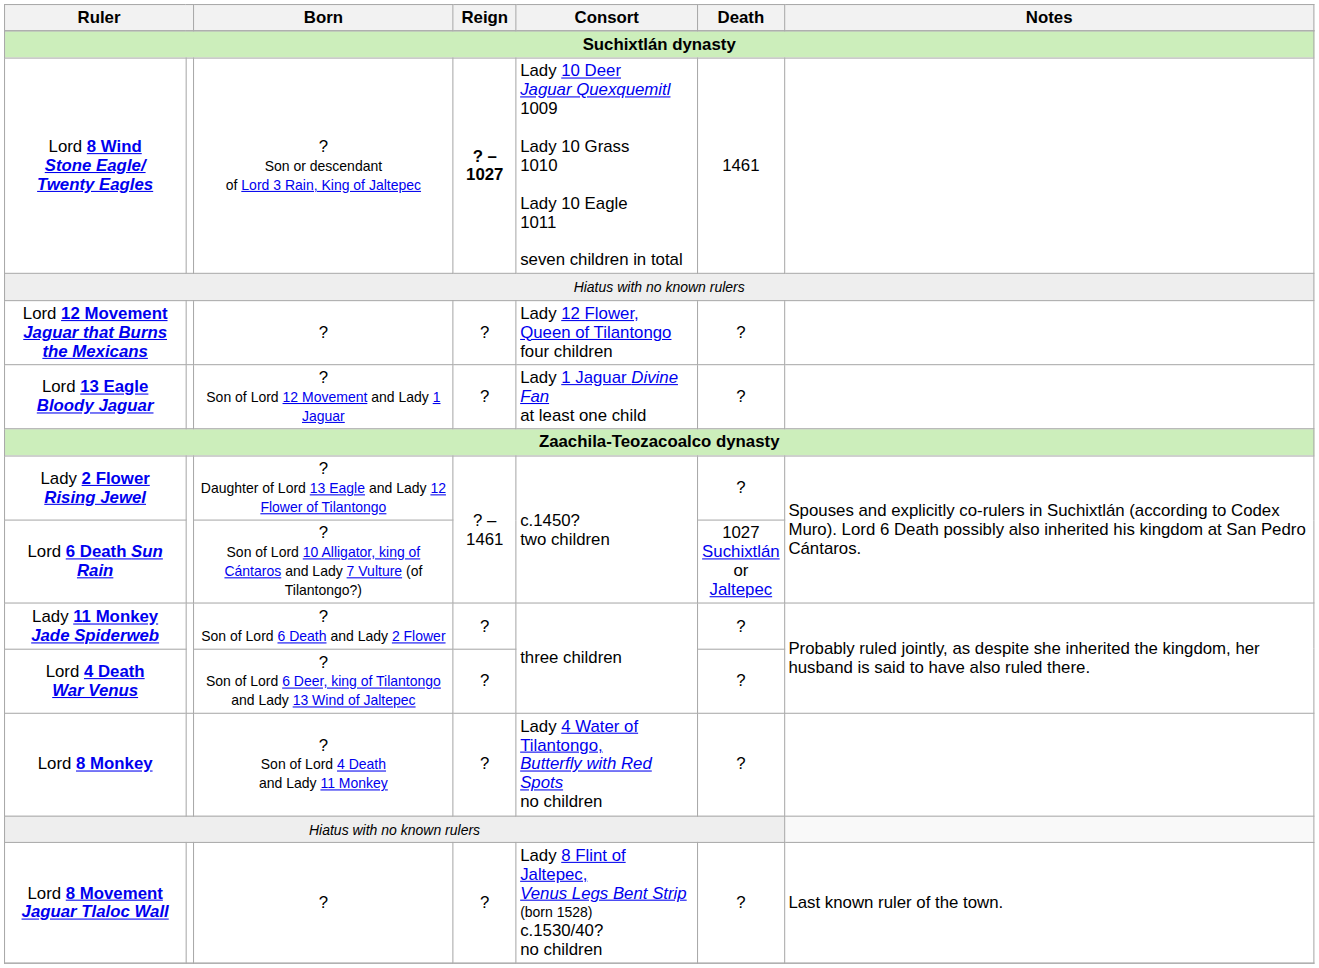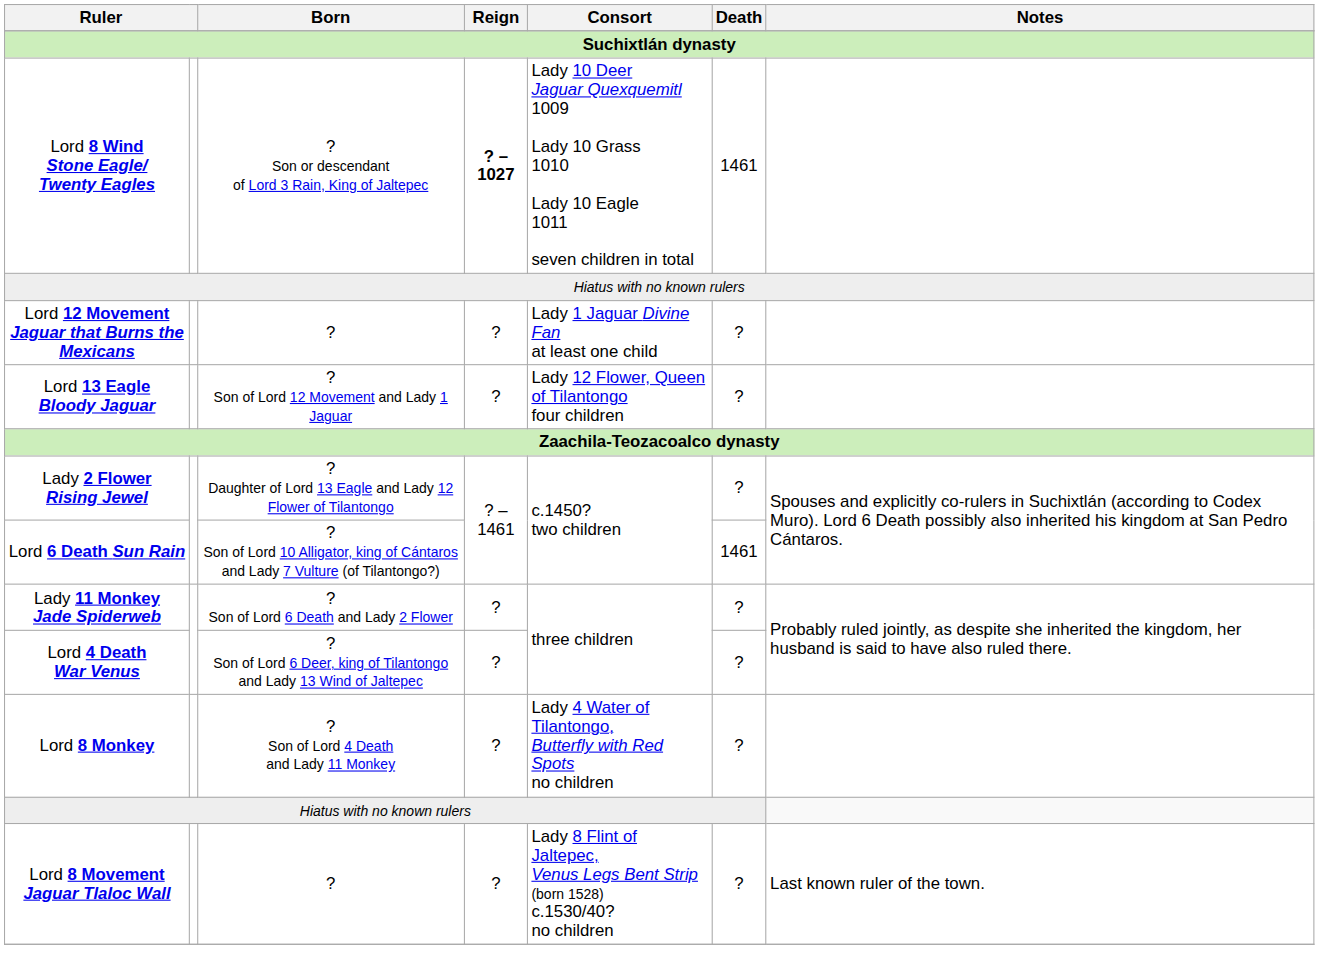 <table class="wikitable">
 <tr>
 <th colspan=2>Ruler</th>
 <th>Born</th>
 <th>Reign</th>
 <th>Consort</th>
 <th>Death</th>
 <th>Notes</th>
 </tr>
 <tr>
 </tr>
 <tr bgcolor=#ceb>
 <td align="center" colspan="7"><strong>Suchixtlán dynasty</strong></td>
 </tr>
 <tr bgcolor=#fff>
 <td align="center">Lord <strong><a href='#'>8 Wind<br><em>Stone Eagle/<br>Twenty Eagles</em></a></strong></td>
 <td></td>
 <td align="center">?<br><small>Son or descendant<br>of <a href='#'>Lord 3 Rain, King of Jaltepec</a></small></td>
 <td align="center"><strong>? – 1027</strong></td>
 <td>Lady <a href='#'>10 Deer<br><em>Jaguar Quexquemitl</em></a><br>1009<br><br>Lady 10 Grass<br>1010<br><br>Lady 10 Eagle<br>1011<br><br>seven children in total</td>
 <td align="center">1461</td>
 <td></td>
 </tr>
 <tr bgcolor=#eee>
 <td align="center" colspan="7"><small><em>Hiatus with no known rulers</em></small></td>
 </tr>
 <tr bgcolor=#fff>
 <td align="center">Lord <strong><a href='#'>12 Movement<br><em>Jaguar that Burns the Mexicans</em></a></strong></td>
 <td></td>
 <td align="center">?</td>
 <td align="center">?</td>
-<td>Lady <a href='#'>12 Flower, Queen of Tilantongo</a><br>four children</td>
+<td>Lady <a href='#'>1 Jaguar <em>Divine Fan</em></a><br>at least one child</td>
 <td align="center">?</td>
 <td></td>
 </tr>
 <tr bgcolor=#fff>
 <td align="center">Lord <strong><a href='#'>13 Eagle<br><em>Bloody Jaguar</em></a></strong></td>
 <td></td>
 <td align="center">?<br><small>Son of Lord <a href='#'>12 Movement</a> and Lady <a href='#'>1 Jaguar</a></small></td>
 <td align="center">?</td>
-<td>Lady <a href='#'>1 Jaguar <em>Divine Fan</em></a><br>at least one child</td>
+<td>Lady <a href='#'>12 Flower, Queen of Tilantongo</a><br>four children</td>
 <td align="center">?</td>
 <td></td>
 </tr>
 <tr bgcolor=#ceb>
 <td align="center" colspan="7"><strong>Zaachila-Teozacoalco dynasty</strong></td>
 </tr>
 <tr bgcolor=#fff>
 <td align="center">Lady <strong><a href='#'>2 Flower<br><em>Rising Jewel</em></a></strong></td>
 <td rowspan="2"></td>
 <td align="center">?<br><small>Daughter of Lord <a href='#'>13 Eagle</a> and Lady <a href='#'>12 Flower of Tilantongo</a></small></td>
 <td align="center" rowspan="2">? – 1461</td>
 <td rowspan="2">c.1450?<br>two children</td>
 <td align="center">?</td>
 <td rowspan="2">Spouses and explicitly co-rulers in Suchixtlán (according to Codex Muro). Lord 6 Death possibly also inherited his kingdom at San Pedro Cántaros.</td>
 </tr>
 <tr bgcolor=#fff>
 <td align="center">Lord <strong><a href='#'>6 Death <em>Sun Rain</em></a></strong></td>
 <td align="center">?<br><small>Son of Lord <a href='#'>10 Alligator, king of Cántaros</a> and Lady <a href='#'>7 Vulture</a> (of Tilantongo?)</small></td>
-<td align="center">1027<br><a href='#'>Suchixtlán</a><br>or <a href='#'>Jaltepec</a></td>
+<td align="center">1461</td>
 </tr>
 <tr bgcolor=#fff>
 <td align="center">Lady <strong><a href='#'>11 Monkey<br><em>Jade Spiderweb</em></a></strong></td>
 <td rowspan="2"></td>
 <td align="center">?<br><small>Son of Lord <a href='#'>6 Death</a> and Lady <a href='#'>2 Flower</a></small></td>
 <td align="center">?</td>
 <td rowspan="2">three children</td>
 <td align="center">?</td>
 <td rowspan="2">Probably ruled jointly, as despite she inherited the kingdom, her husband is said to have also ruled there.</td>
 </tr>
 <tr bgcolor=#fff>
 <td align="center">Lord <strong><a href='#'>4 Death<br><em>War Venus</em></a></strong></td>
 <td align="center">?<br><small>Son of Lord <a href='#'>6 Deer, king of Tilantongo</a> and Lady <a href='#'>13 Wind of Jaltepec</a></small></td>
 <td align="center">?</td>
 <td align="center">?</td>
 </tr>
 <tr bgcolor=#fff>
 <td align="center">Lord <strong><a href='#'>8 Monkey</a></strong></td>
 <td></td>
 <td align="center">?<br><small>Son of Lord <a href='#'>4 Death</a><br>and Lady <a href='#'>11 Monkey</a></small></td>
 <td align="center">?</td>
 <td>Lady <a href='#'>4 Water of Tilantongo,<br><em>Butterfly with Red Spots</em></a><br>no children</td>
 <td align="center">?</td>
 <td></td>
 </tr>
 <tr bgcolor=#eee>
 <td align="center" colspan="6"><small><em>Hiatus with no known rulers</em></small></td>
 </tr>
 <tr bgcolor=#fff>
 <td align="center">Lord <strong><a href='#'>8 Movement <em>Jaguar Tlaloc Wall</em></a></strong></td>
 <td></td>
 <td align="center">?</td>
 <td align="center">?</td>
 <td>Lady <a href='#'>8 Flint of Jaltepec,<br><em>Venus Legs Bent Strip</em></a><br><small>(born 1528)</small><br>c.1530/40?<br>no children</td>
 <td align="center">?</td>
 <td>Last known ruler of the town.</td>
 </tr>
 <tr>
 </tr>
 </table>
